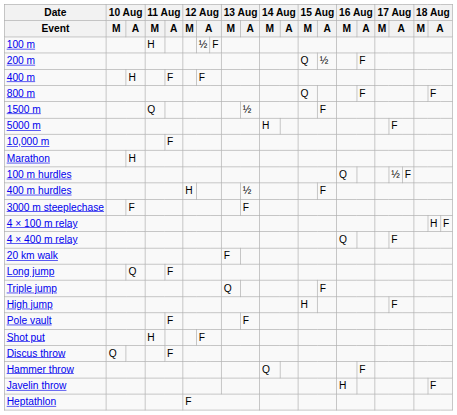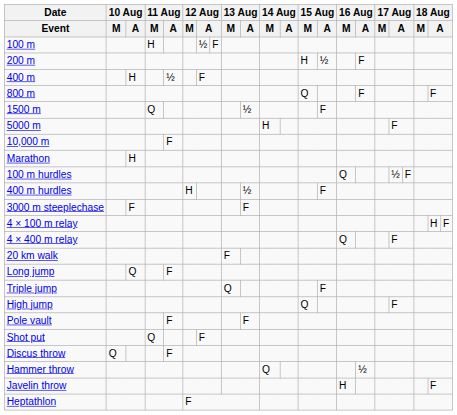 <table class="wikitable athletics-schedule">
 <tr>
 <th>Date</th>
 <th colspan="2">10 Aug</th>
 <th colspan="2">11 Aug</th>
 <th colspan="3">12 Aug</th>
 <th colspan="2">13 Aug</th>
 <th colspan="2">14 Aug</th>
 <th colspan="2">15 Aug</th>
 <th colspan="2">16 Aug</th>
 <th colspan="3">17 Aug</th>
 <th colspan="3">18 Aug</th>
 </tr>
 <tr>
 <th>Event</th>
 <th>M</th>
 <th>A</th>
 <th>M</th>
 <th>A</th>
 <th>M</th>
 <th colspan="2">A</th>
 <th>M</th>
 <th>A</th>
 <th>M</th>
 <th>A</th>
 <th>M</th>
 <th>A</th>
 <th>M</th>
 <th>A</th>
 <th>M</th>
 <th colspan="2">A</th>
 <th>M</th>
 <th colspan="2">A</th>
 </tr>
 <tr>
 <td class="event"><a href='#'>100 m</a></td>
 <td colspan="2"></td>
 <td class="heats">H</td>
 <td></td>
 <td></td>
 <td class="semifinals">½</td>
 <td class="final">F</td>
 <td colspan="2"></td>
 <td colspan="2"></td>
 <td colspan="2"></td>
 <td colspan="2"></td>
 <td colspan="3"></td>
 <td colspan="3"></td>
 </tr>
 <tr>
 <td class="event"><a href='#'>200 m</a></td>
 <td colspan="2"></td>
 <td colspan="2"></td>
 <td colspan="3"></td>
 <td colspan="2"></td>
 <td colspan="2"></td>
-<td class="qualifiers">Q</td>
+<td class="heats">H</td>
 <td class="semifinals">½</td>
 <td></td>
 <td class="final">F</td>
 <td colspan="3"></td>
 <td colspan="3"></td>
 </tr>
 <tr>
 <td class="event"><a href='#'>400 m</a></td>
 <td></td>
 <td class="heats">H</td>
 <td></td>
-<td class="final">F</td>
+<td class="semifinals">½</td>
 <td></td>
 <td class="final" colspan="2">F</td>
 <td colspan="2"></td>
 <td colspan="2"></td>
 <td colspan="2"></td>
 <td colspan="2"></td>
 <td colspan="3"></td>
 <td colspan="3"></td>
 </tr>
 <tr>
 <td class="event"><a href='#'>800 m</a></td>
 <td colspan="2"></td>
 <td colspan="2"></td>
 <td colspan="3"></td>
 <td colspan="2"></td>
 <td colspan="2"></td>
 <td class="qualifiers">Q</td>
 <td></td>
 <td></td>
 <td class="final">F</td>
 <td colspan="3"></td>
 <td></td>
 <td class="final" colspan="2">F</td>
 </tr>
 <tr>
 <td class="event"><a href='#'>1500 m</a></td>
 <td colspan="2"></td>
 <td class="qualifiers">Q</td>
 <td></td>
 <td colspan="3"></td>
 <td></td>
 <td class="semifinals">½</td>
 <td colspan="2"></td>
 <td></td>
 <td class="final">F</td>
 <td colspan="2"></td>
 <td colspan="3"></td>
 <td colspan="3"></td>
 </tr>
 <tr>
 <td class="event"><a href='#'>5000 m</a></td>
 <td colspan="2"></td>
 <td colspan="2"></td>
 <td colspan="3"></td>
 <td colspan="2"></td>
 <td class="heats">H</td>
 <td></td>
 <td colspan="2"></td>
 <td colspan="2"></td>
 <td></td>
 <td class="final" colspan="2">F</td>
 <td colspan="3"></td>
 </tr>
 <tr>
 <td class="event"><a href='#'>10,000 m</a></td>
 <td colspan="2"></td>
 <td></td>
 <td class="final">F</td>
 <td colspan="3"></td>
 <td colspan="2"></td>
 <td colspan="2"></td>
 <td colspan="2"></td>
 <td colspan="2"></td>
 <td colspan="3"></td>
 <td colspan="3"></td>
 </tr>
 <tr>
 <td class="event"><a href='#'>Marathon</a></td>
 <td></td>
 <td class="heats">H</td>
 <td colspan="2"></td>
 <td colspan="3"></td>
 <td colspan="2"></td>
 <td colspan="2"></td>
 <td colspan="2"></td>
 <td colspan="2"></td>
 <td colspan="3"></td>
 <td colspan="3"></td>
 </tr>
 <tr>
 <td class="event"><a href='#'>100 m hurdles</a></td>
 <td colspan="2"></td>
 <td colspan="2"></td>
 <td colspan="3"></td>
 <td colspan="2"></td>
 <td colspan="2"></td>
 <td colspan="2"></td>
 <td class="qualifiers">Q</td>
 <td></td>
 <td></td>
 <td class="semifinals">½</td>
 <td class="final">F</td>
 <td colspan="3"></td>
 </tr>
 <tr>
 <td class="event"><a href='#'>400 m hurdles</a></td>
 <td colspan="2"></td>
 <td colspan="2"></td>
 <td class="heats">H</td>
 <td colspan="2"></td>
 <td></td>
 <td class="semifinals">½</td>
 <td colspan="2"></td>
 <td></td>
 <td class="final">F</td>
 <td colspan="2"></td>
 <td colspan="3"></td>
 <td colspan="3"></td>
 </tr>
 <tr>
 <td class="event"><a href='#'>3000 m steeplechase</a></td>
 <td></td>
 <td class="final">F</td>
 <td colspan="2"></td>
 <td colspan="3"></td>
 <td></td>
 <td class="final">F</td>
 <td colspan="2"></td>
 <td colspan="2"></td>
 <td colspan="2"></td>
 <td colspan="3"></td>
 <td colspan="3"></td>
 </tr>
 <tr>
 <td class="event"><a href='#'>4 × 100 m relay</a></td>
 <td colspan="2"></td>
 <td colspan="2"></td>
 <td colspan="3"></td>
 <td colspan="2"></td>
 <td colspan="2"></td>
 <td colspan="2"></td>
 <td colspan="2"></td>
 <td colspan="3"></td>
 <td></td>
 <td class="heats">H</td>
 <td class="final">F</td>
 </tr>
 <tr>
 <td class="event"><a href='#'>4 × 400 m relay</a></td>
 <td colspan="2"></td>
 <td colspan="2"></td>
 <td colspan="3"></td>
 <td colspan="2"></td>
 <td colspan="2"></td>
 <td colspan="2"></td>
 <td class="qualifiers">Q</td>
 <td></td>
 <td></td>
 <td class="final" colspan="2">F</td>
 <td colspan="3"></td>
 </tr>
 <tr>
 <td class="event"><a href='#'>20 km walk</a></td>
 <td colspan="2"></td>
 <td colspan="2"></td>
 <td colspan="3"></td>
 <td class="final">F</td>
 <td></td>
 <td colspan="2"></td>
 <td colspan="2"></td>
 <td colspan="2"></td>
 <td colspan="3"></td>
 <td colspan="3"></td>
 </tr>
 <tr>
 <td class="event"><a href='#'>Long jump</a></td>
 <td></td>
 <td class="qualifiers">Q</td>
 <td></td>
 <td class="final">F</td>
 <td colspan="3"></td>
 <td colspan="2"></td>
 <td colspan="2"></td>
 <td colspan="2"></td>
 <td colspan="2"></td>
 <td colspan="3"></td>
 <td colspan="3"></td>
 </tr>
 <tr>
 <td class="event"><a href='#'>Triple jump</a></td>
 <td colspan="2"></td>
 <td colspan="2"></td>
 <td colspan="3"></td>
 <td class="qualifiers">Q</td>
 <td></td>
 <td colspan="2"></td>
 <td></td>
 <td class="final">F</td>
 <td colspan="2"></td>
 <td colspan="3"></td>
 <td colspan="3"></td>
 </tr>
 <tr>
 <td class="event"><a href='#'>High jump</a></td>
 <td colspan="2"></td>
 <td colspan="2"></td>
 <td colspan="3"></td>
 <td colspan="2"></td>
 <td colspan="2"></td>
-<td class="heats">H</td>
+<td class="qualifiers">Q</td>
 <td></td>
 <td colspan="2"></td>
 <td></td>
 <td class="final" colspan="2">F</td>
 <td colspan="3"></td>
 </tr>
 <tr>
 <td class="event"><a href='#'>Pole vault</a></td>
 <td colspan="2"></td>
 <td></td>
 <td class="final">F</td>
 <td colspan="3"></td>
 <td></td>
 <td class="final">F</td>
 <td colspan="2"></td>
 <td colspan="2"></td>
 <td colspan="2"></td>
 <td colspan="3"></td>
 <td colspan="3"></td>
 </tr>
 <tr>
 <td class="event"><a href='#'>Shot put</a></td>
 <td colspan="2"></td>
-<td class="heats">H</td>
+<td class="qualifiers">Q</td>
 <td></td>
 <td></td>
 <td class="final" colspan="2">F</td>
 <td colspan="2"></td>
 <td colspan="2"></td>
 <td colspan="2"></td>
 <td colspan="2"></td>
 <td colspan="3"></td>
 <td colspan="3"></td>
 </tr>
 <tr>
 <td class="event"><a href='#'>Discus throw</a></td>
 <td class="qualifiers">Q</td>
 <td></td>
 <td></td>
 <td class="final">F</td>
 <td colspan="3"></td>
 <td colspan="2"></td>
 <td colspan="2"></td>
 <td colspan="2"></td>
 <td colspan="2"></td>
 <td colspan="3"></td>
 <td colspan="3"></td>
 </tr>
 <tr>
 <td class="event"><a href='#'>Hammer throw</a></td>
 <td colspan="2"></td>
 <td colspan="2"></td>
 <td colspan="3"></td>
 <td colspan="2"></td>
 <td class="qualifiers">Q</td>
 <td></td>
 <td colspan="2"></td>
 <td></td>
-<td class="final">F</td>
+<td class="semifinals">½</td>
 <td colspan="3"></td>
 <td colspan="3"></td>
 </tr>
 <tr>
 <td class="event"><a href='#'>Javelin throw</a></td>
 <td colspan="2"></td>
 <td colspan="2"></td>
 <td colspan="3"></td>
 <td colspan="2"></td>
 <td colspan="2"></td>
 <td colspan="2"></td>
 <td class="heats">H</td>
 <td></td>
 <td colspan="3"></td>
 <td></td>
 <td class="final" colspan="2">F</td>
 </tr>
 <tr>
 <td class="event"><a href='#'>Heptathlon</a></td>
 <td colspan="2"></td>
 <td colspan="2"></td>
 <td class="final" colspan="5">F</td>
 <td colspan="2"></td>
 <td colspan="2"></td>
 <td colspan="2"></td>
 <td colspan="3"></td>
 <td colspan="3"></td>
 </tr>
 </table>
